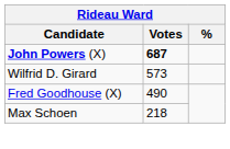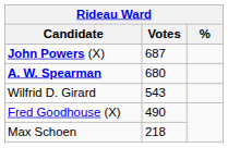 <table class="wikitable">
 <tr>
 <th colspan="3"><a href='#'>Rideau Ward</a></th>
 </tr>
 <tr>
 <th style="width: 170px">Candidate</th>
 <th style="width: 50px">Votes</th>
 <th style="width: 40px">%</th>
 </tr>
 <tr>
 <td><strong><a href='#'>John Powers</a></strong> (X)</td>
-<td><strong>687</strong></td>
+<td>687</td>
+<td></td>
+</tr>
+<tr>
+<td><strong><a href='#'>A. W. Spearman</a></strong></td>
+<td>680</td>
 <td></td>
 </tr>
 <tr>
 <td>Wilfrid D. Girard</td>
-<td>573</td>
+<td>543</td>
 <td></td>
 </tr>
 <tr>
 <td><a href='#'>Fred Goodhouse</a> (X)</td>
 <td>490</td>
 </tr>
 <tr>
 <td>Max Schoen</td>
 <td>218</td>
 </tr>
 </table>
